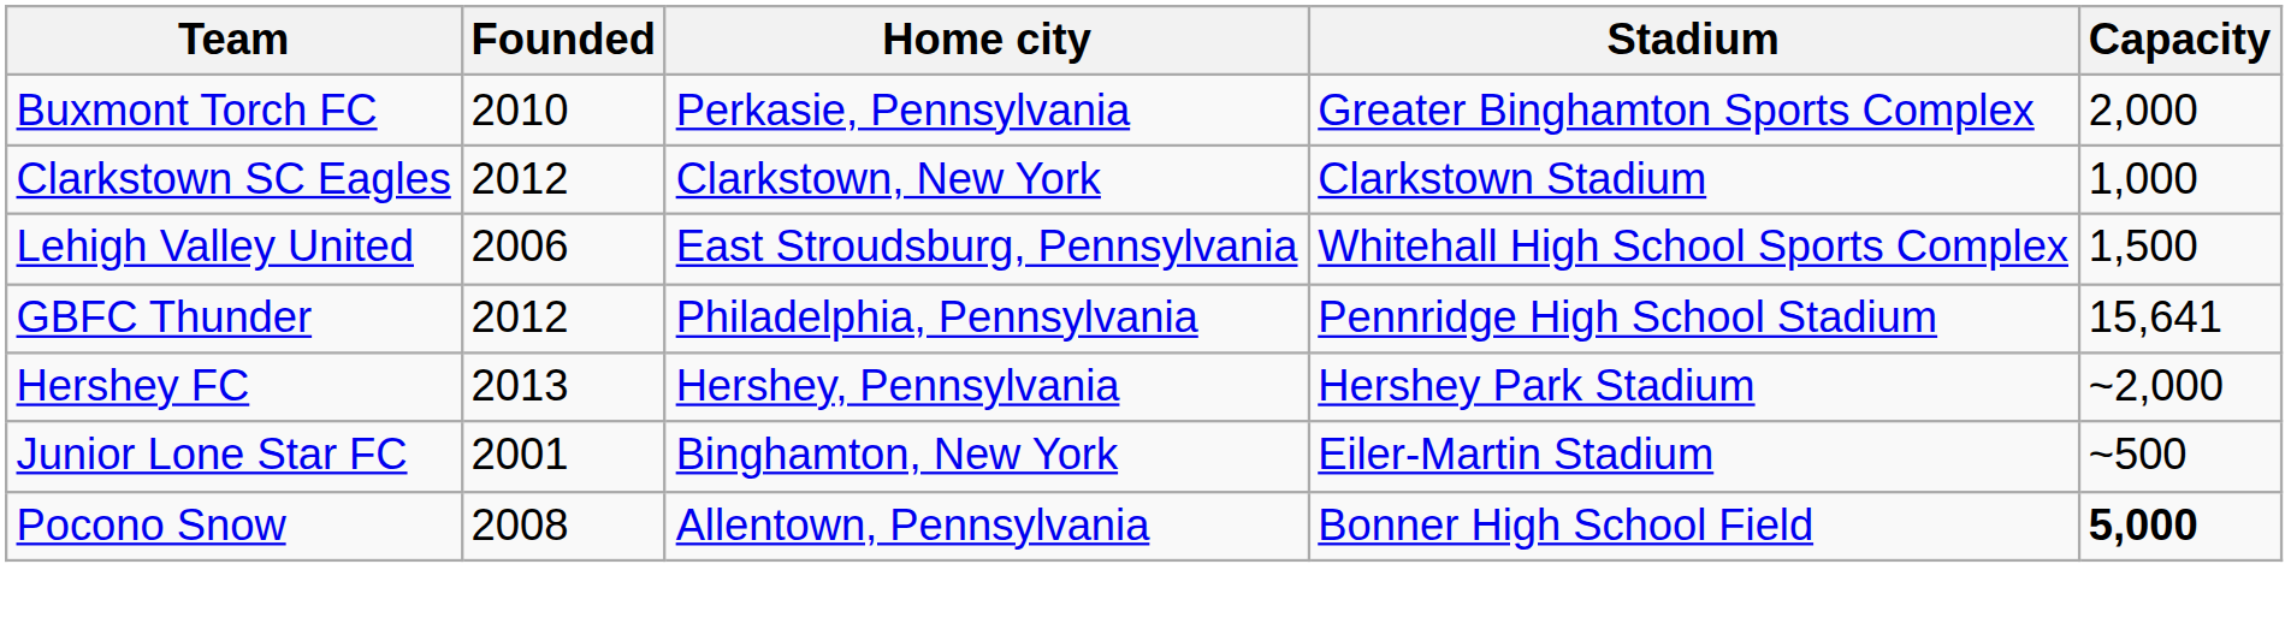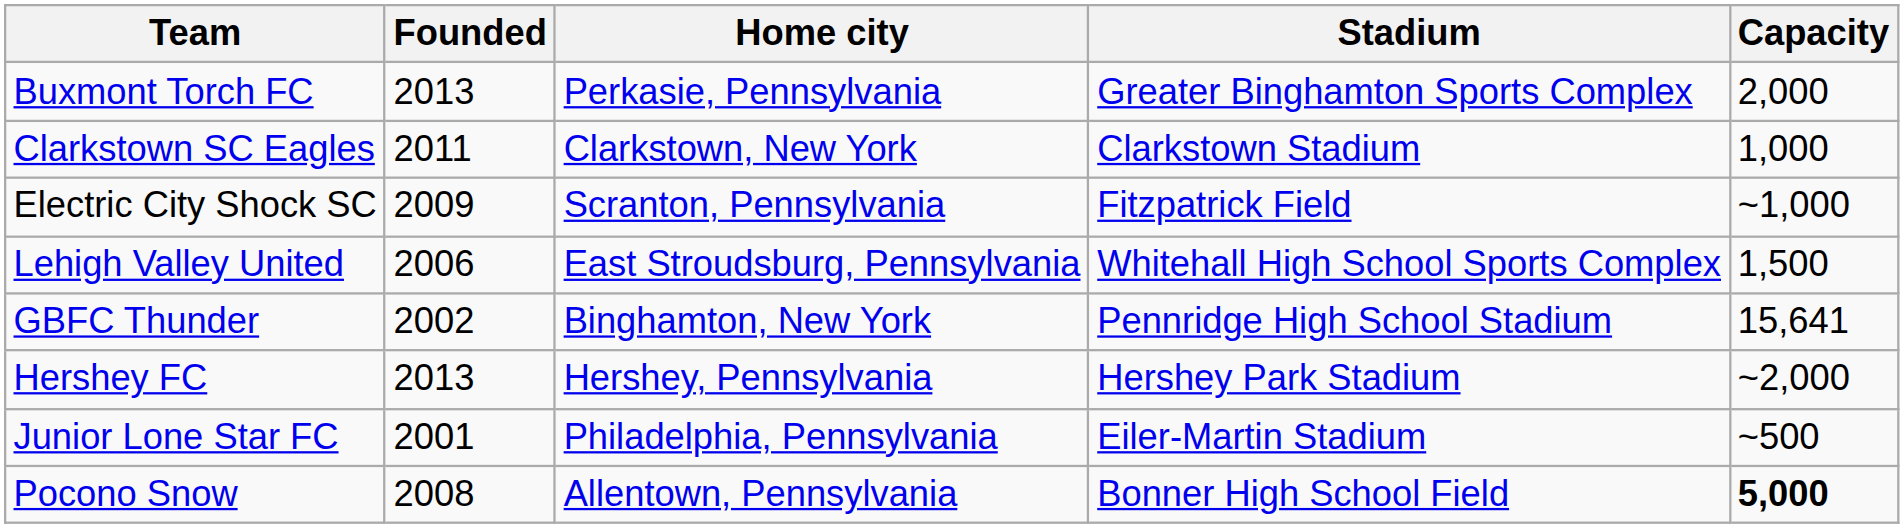 <table class="wikitable sortable collapsible collapsed">
 <tr>
 <th>Team</th>
 <th>Founded</th>
 <th>Home city</th>
 <th>Stadium</th>
 <th>Capacity</th>
 </tr>
 <tr>
 <td><a href='#'>Buxmont Torch FC</a></td>
-<td>2010</td>
+<td>2013</td>
 <td><a href='#'>Perkasie, Pennsylvania</a></td>
 <td><a href='#'>Greater Binghamton Sports Complex</a></td>
 <td>2,000</td>
 </tr>
 <tr>
 <td><a href='#'>Clarkstown SC Eagles</a></td>
-<td>2012</td>
+<td>2011</td>
 <td><a href='#'>Clarkstown, New York</a></td>
 <td><a href='#'>Clarkstown Stadium</a></td>
 <td>1,000</td>
+</tr>
+<tr>
+<td>Electric City Shock SC</td>
+<td>2009</td>
+<td><a href='#'>Scranton, Pennsylvania</a></td>
+<td><a href='#'>Fitzpatrick Field</a></td>
+<td>~1,000</td>
 </tr>
 <tr>
 <td><a href='#'>Lehigh Valley United</a></td>
 <td>2006</td>
 <td><a href='#'>East Stroudsburg, Pennsylvania</a></td>
 <td><a href='#'>Whitehall High School Sports Complex</a></td>
 <td>1,500</td>
 </tr>
 <tr>
 <td><a href='#'>GBFC Thunder</a></td>
-<td>2012</td>
-<td><a href='#'>Philadelphia, Pennsylvania</a></td>
+<td>2002</td>
+<td><a href='#'>Binghamton, New York</a></td>
 <td><a href='#'>Pennridge High School Stadium</a></td>
 <td>15,641</td>
 </tr>
 <tr>
 <td><a href='#'>Hershey FC</a></td>
 <td>2013</td>
 <td><a href='#'>Hershey, Pennsylvania</a></td>
 <td><a href='#'>Hershey Park Stadium</a></td>
 <td>~2,000</td>
 </tr>
 <tr>
 <td><a href='#'>Junior Lone Star FC</a></td>
 <td>2001</td>
-<td><a href='#'>Binghamton, New York</a></td>
+<td><a href='#'>Philadelphia, Pennsylvania</a></td>
 <td><a href='#'>Eiler-Martin Stadium</a></td>
 <td>~500</td>
 </tr>
 <tr>
 <td><a href='#'>Pocono Snow</a></td>
 <td>2008</td>
 <td><a href='#'>Allentown, Pennsylvania</a></td>
 <td><a href='#'>Bonner High School Field</a></td>
 <td><strong>5,000</strong></td>
 </tr>
 </table>
